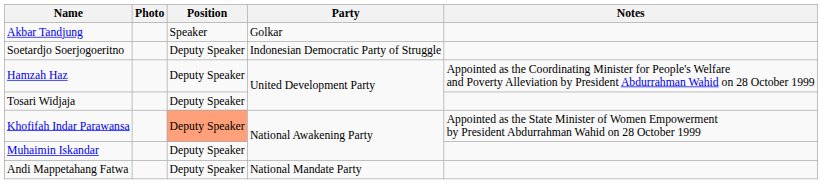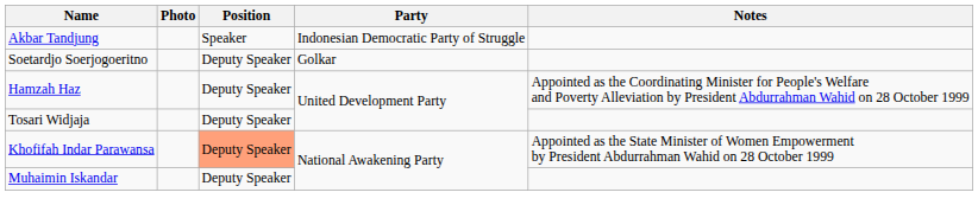 <table class="wikitable">
 <tr>
 <th>Name</th>
 <th>Photo</th>
 <th>Position</th>
 <th>Party</th>
 <th>Notes</th>
 </tr>
 <tr>
 <td><a href='#'>Akbar Tandjung</a></td>
 <td></td>
 <td>Speaker</td>
-<td>Golkar</td>
+<td>Indonesian Democratic Party of Struggle</td>
 <td></td>
 </tr>
 <tr>
 <td>Soetardjo Soerjogoeritno</td>
 <td></td>
 <td>Deputy Speaker</td>
-<td>Indonesian Democratic Party of Struggle</td>
+<td>Golkar</td>
 <td></td>
 </tr>
 <tr>
 <td><a href='#'>Hamzah Haz</a></td>
 <td></td>
 <td>Deputy Speaker</td>
 <td rowspan="2">United Development Party</td>
 <td>Appointed as the Coordinating Minister for People's Welfare<br>and Poverty Alleviation by President <a href='#'>Abdurrahman Wahid</a> on 28 October 1999</td>
 </tr>
 <tr>
 <td>Tosari Widjaja</td>
 <td></td>
 <td>Deputy Speaker</td>
 <td></td>
 </tr>
 <tr>
 <td><a href='#'>Khofifah Indar Parawansa</a></td>
 <td></td>
 <td style="background: lightsalmon;">Deputy Speaker</td>
 <td rowspan="2">National Awakening Party</td>
 <td>Appointed as the State Minister of Women Empowerment<br>by President Abdurrahman Wahid on 28 October 1999</td>
 </tr>
 <tr>
 <td><a href='#'>Muhaimin Iskandar</a></td>
 <td></td>
 <td>Deputy Speaker</td>
 <td></td>
 </tr>
-<tr>
-<td>Andi Mappetahang Fatwa</td>
-<td></td>
-<td>Deputy Speaker</td>
-<td>National Mandate Party</td>
-<td></td>
-</tr>
 </table>
